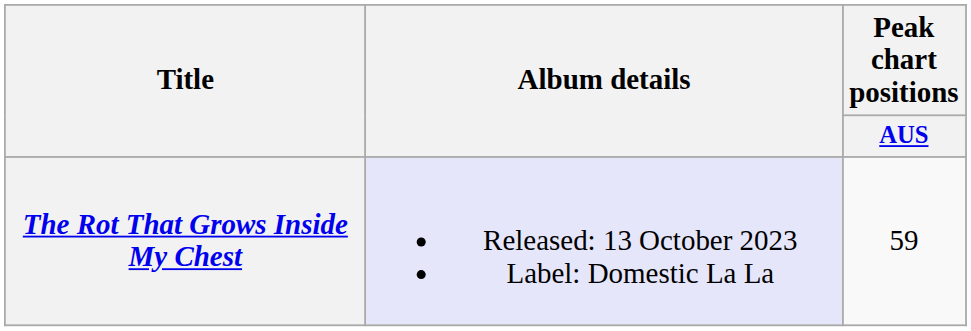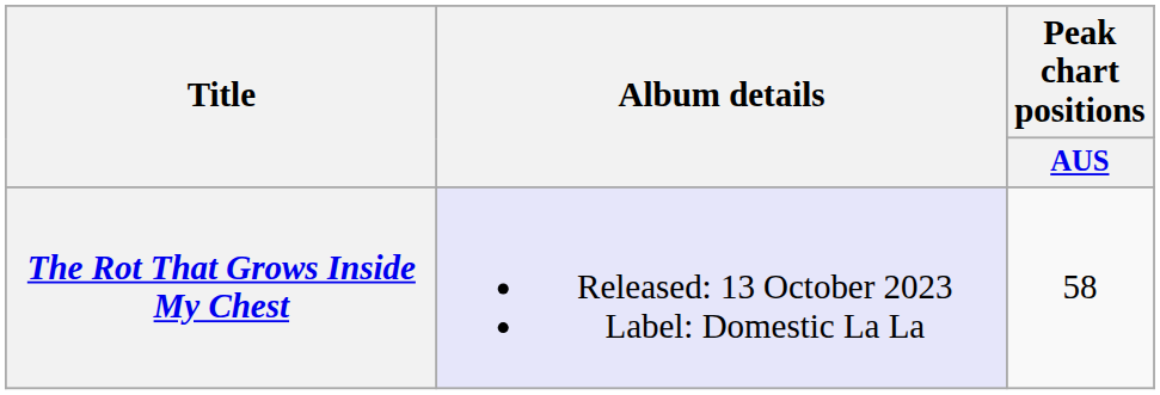 <table class="wikitable plainrowheaders" style="text-align:center;" border="1">
 <tr>
 <th scope="col" rowspan="2" style="width:12em;">Title</th>
 <th scope="col" rowspan="2" style="width:16em;">Album details</th>
 <th scope="col" colspan="1">Peak chart<br>positions</th>
 </tr>
 <tr>
 <th scope="col" style="width:3em; font-size:85%"><a href='#'>AUS</a><br></th>
 </tr>
 <tr>
 <th scope="row"><em><a href='#'>The Rot That Grows Inside My Chest</a></em></th>
 <td style="background: lavender;"><br><ul><li>Released: 13 October 2023</li><li>Label: Domestic La La</li></ul></td>
-<td>59</td>
+<td>58</td>
 </tr>
 </table>
